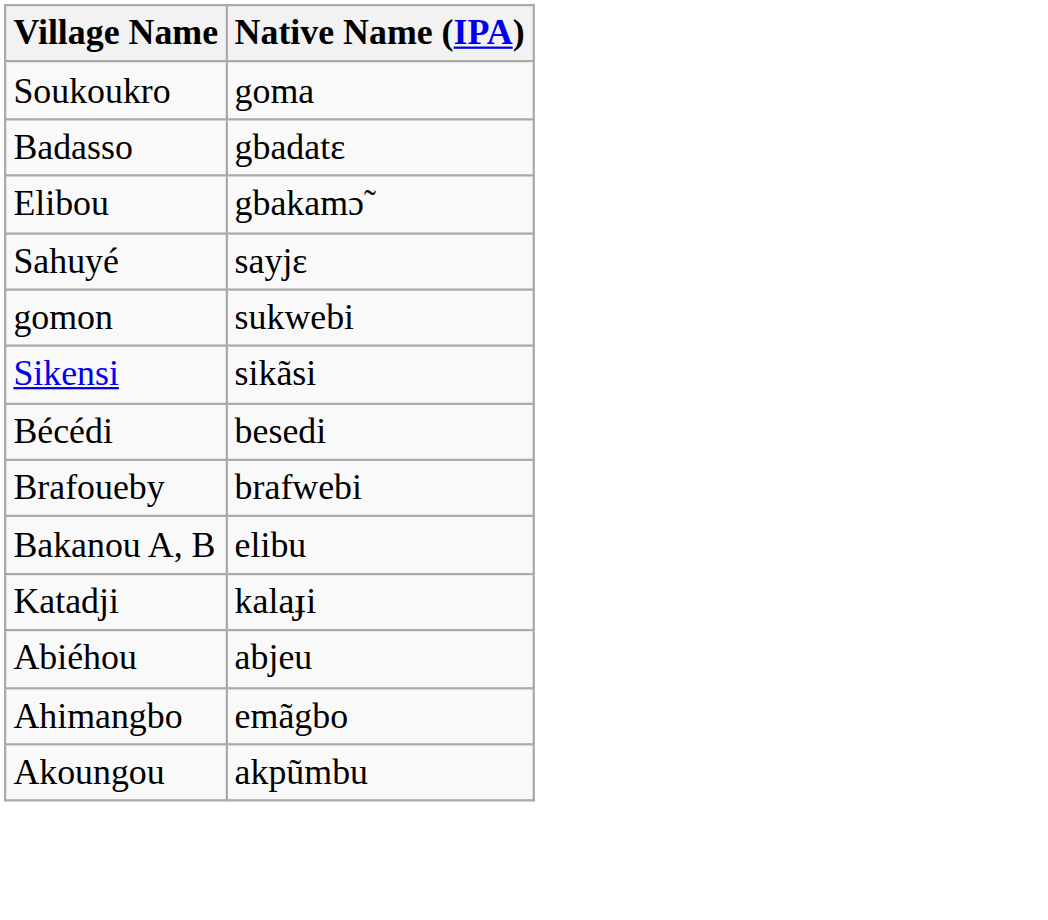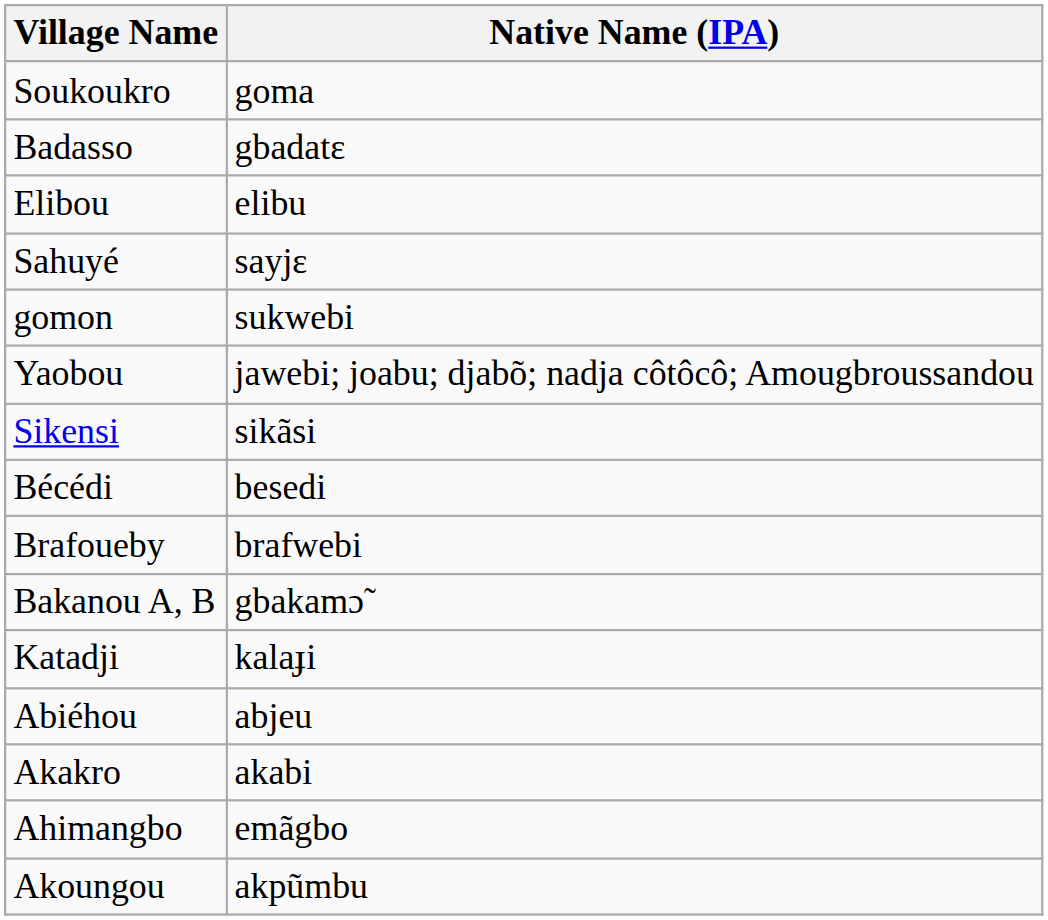 <table class="wikitable alternance sortable">
 <tr>
 <th>Village Name</th>
 <th>Native Name (<a href='#'>IPA</a>)</th>
 </tr>
 <tr>
 <td>Soukoukro</td>
 <td>goma</td>
 </tr>
 <tr>
 <td>Badasso</td>
 <td>gbadatɛ</td>
 </tr>
 <tr>
 <td>Elibou</td>
-<td>gbakamɔ̃</td>
+<td>elibu</td>
 </tr>
 <tr>
 <td>Sahuyé</td>
 <td>sayjɛ</td>
 </tr>
 <tr>
 <td>gomon</td>
 <td>sukwebi</td>
+</tr>
+<tr>
+<td>Yaobou</td>
+<td>jawebi; joabu; djabõ; nadja côtôcô; Amougbroussandou</td>
 </tr>
 <tr>
 <td><a href='#'>Sikensi</a></td>
 <td>sikãsi</td>
 </tr>
 <tr>
 <td>Bécédi</td>
 <td>besedi</td>
 </tr>
 <tr>
 <td>Brafoueby</td>
 <td>brafwebi</td>
 </tr>
 <tr>
 <td>Bakanou A, B</td>
-<td>elibu</td>
+<td>gbakamɔ̃</td>
 </tr>
 <tr>
 <td>Katadji</td>
 <td>kalaɟi</td>
 </tr>
 <tr>
 <td>Abiéhou</td>
 <td>abjeu</td>
 </tr>
 <tr>
+<td>Akakro</td>
+<td>akabi</td>
+</tr>
+<tr>
 <td>Ahimangbo</td>
 <td>emãgbo</td>
 </tr>
 <tr>
 <td>Akoungou</td>
 <td>akpũmbu</td>
 </tr>
 </table>
